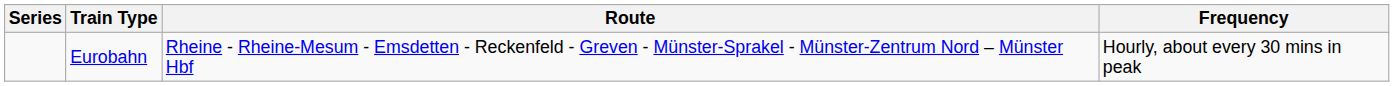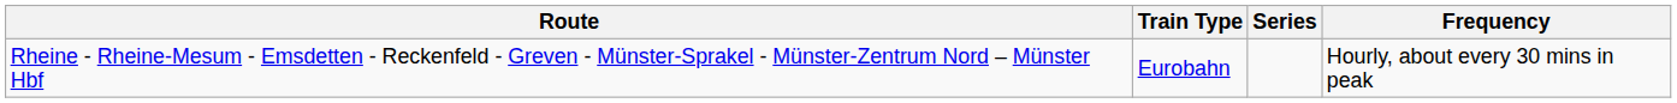 <table class="wikitable vatop">
 <tr>
+<th>Route</th>
+<th>Train Type</th>
 <th>Series</th>
-<th>Train Type</th>
-<th>Route</th>
 <th>Frequency</th>
 </tr>
 <tr>
+<td><a href='#'>Rheine</a> - <a href='#'>Rheine-Mesum</a> - <a href='#'>Emsdetten</a> - Reckenfeld - <a href='#'>Greven</a> - <a href='#'>Münster-Sprakel</a> - <a href='#'>Münster-Zentrum Nord</a> – <a href='#'>Münster Hbf</a></td>
+<td><a href='#'>Eurobahn</a></td>
 <td></td>
-<td><a href='#'>Eurobahn</a></td>
-<td><a href='#'>Rheine</a> - <a href='#'>Rheine-Mesum</a> - <a href='#'>Emsdetten</a> - Reckenfeld - <a href='#'>Greven</a> - <a href='#'>Münster-Sprakel</a> - <a href='#'>Münster-Zentrum Nord</a> – <a href='#'>Münster Hbf</a></td>
 <td>Hourly, about every 30 mins in peak</td>
 </tr>
 </table>
